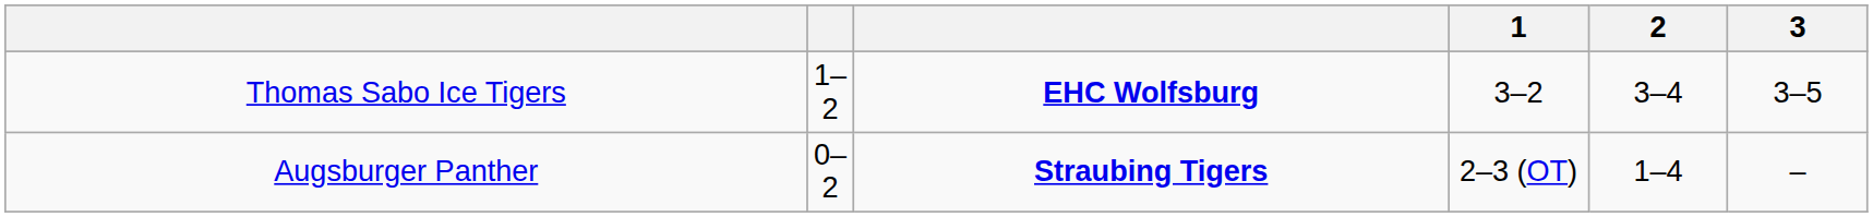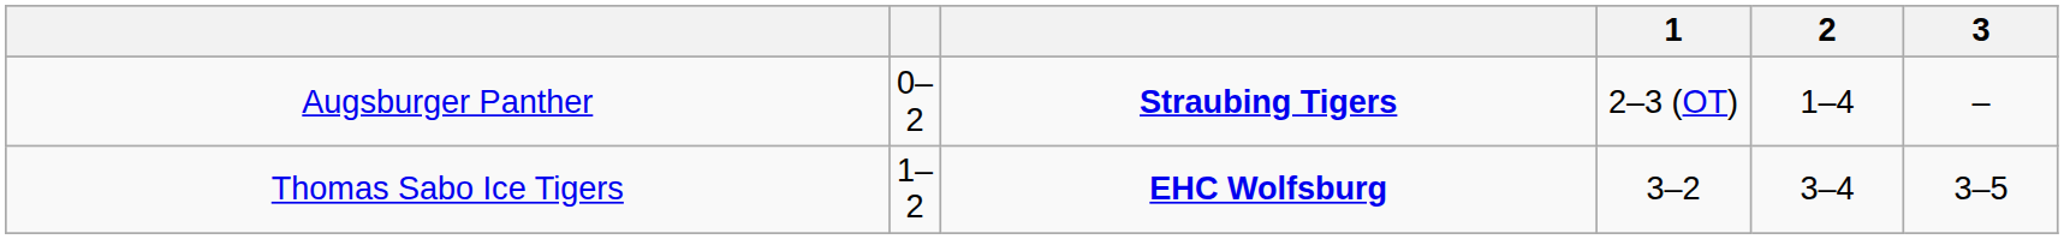 <table class="wikitable" width="80%">
 <tr style="background-color:#e0e0e0;">
 <th style="width:22,5%;"></th>
 <th style="width:2.5%;"></th>
 <th style="width:22,5%;"></th>
 <th style="width:7.5%;">1</th>
 <th style="width:7.5%;">2</th>
 <th style="width:7.5%;">3</th>
 </tr>
 <tr align="center">
+<td><a href='#'>Augsburger Panther</a></td>
+<td>0–2</td>
+<td><strong><a href='#'>Straubing Tigers</a></strong></td>
+<td>2–3 (<a href='#'>OT</a>)</td>
+<td>1–4</td>
+<td>–</td>
+</tr>
+<tr align="center">
 <td><a href='#'>Thomas Sabo Ice Tigers</a></td>
 <td>1–2</td>
 <td><strong><a href='#'>EHC Wolfsburg</a></strong></td>
 <td>3–2</td>
 <td>3–4</td>
 <td>3–5</td>
 </tr>
-<tr align="center">
-<td><a href='#'>Augsburger Panther</a></td>
-<td>0–2</td>
-<td><strong><a href='#'>Straubing Tigers</a></strong></td>
-<td>2–3 (<a href='#'>OT</a>)</td>
-<td>1–4</td>
-<td>–</td>
-</tr>
 </table>
